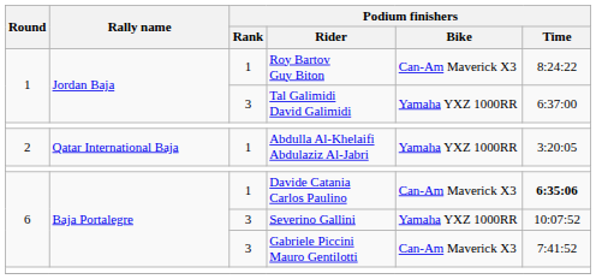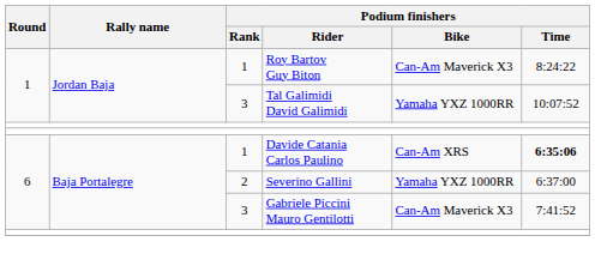 <table class="wikitable" style="font-size:85%;">
 <tr>
 <th rowspan=2>Round</th>
 <th style="width:22em" rowspan=2>Rally name</th>
 <th colspan=4>Podium finishers</th>
 </tr>
 <tr>
 <th>Rank</th>
 <th style="width:15em">Rider</th>
 <th style="width:15em">Bike</th>
 <th style="width:6em">Time</th>
 </tr>
 <tr>
 <td rowspan=2 align=center>1</td>
 <td rowspan=2> <a href='#'>Jordan Baja</a></td>
 <td align=center>1</td>
 <td> <a href='#'>Roy Bartov</a><br> <a href='#'>Guy Biton</a></td>
 <td><a href='#'>Can-Am</a> Maverick X3</td>
 <td align=center>8:24:22</td>
 </tr>
 <tr>
 <td align=center>3</td>
 <td> <a href='#'>Tal Galimidi</a><br> <a href='#'>David Galimidi</a></td>
 <td><a href='#'>Yamaha</a> YXZ 1000RR</td>
-<td align=center>6:37:00</td>
+<td align=center>10:07:52</td>
 </tr>
 <tr style="background:white;">
 <td colspan="6"></td>
-</tr>
-<tr>
-<td align=center>2</td>
-<td> <a href='#'>Qatar International Baja</a></td>
-<td align=center>1</td>
-<td> <a href='#'>Abdulla Al-Khelaifi</a><br> <a href='#'>Abdulaziz Al-Jabri</a></td>
-<td><a href='#'>Yamaha</a> YXZ 1000RR</td>
-<td align=center>3:20:05</td>
 </tr>
 <tr style="background:white;">
 <td colspan="6"></td>
 </tr>
 <tr>
 <td rowspan=3 align=center>6</td>
 <td rowspan=3> <a href='#'>Baja Portalegre</a></td>
 <td align=center>1</td>
 <td> <a href='#'>Davide Catania</a><br> <a href='#'>Carlos Paulino</a></td>
-<td><a href='#'>Can-Am</a> Maverick X3</td>
+<td><a href='#'>Can-Am</a> XRS</td>
 <td align=center><strong>6:35:06</strong></td>
 </tr>
 <tr>
-<td align=center>3</td>
+<td align=center>2</td>
 <td> <a href='#'>Severino Gallini</a></td>
 <td><a href='#'>Yamaha</a> YXZ 1000RR</td>
-<td align=center>10:07:52</td>
+<td align=center>6:37:00</td>
 </tr>
 <tr>
 <td align=center>3</td>
 <td> <a href='#'>Gabriele Piccini</a><br> <a href='#'>Mauro Gentilotti</a></td>
 <td><a href='#'>Can-Am</a> Maverick X3</td>
 <td align=center>7:41:52</td>
 </tr>
 <tr style="background:white;">
 <td colspan="6"></td>
 </tr>
 <tr>
 </tr>
 </table>
